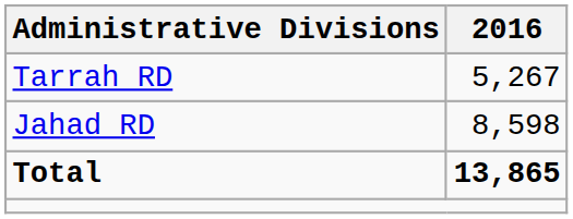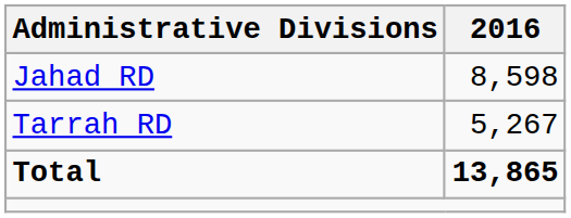 <table class="wikitable">
 <tr>
 <th>Administrative Divisions</th>
 <th>2016</th>
 </tr>
 <tr>
+<td><a href='#'>Jahad RD</a></td>
+<td style="text-align: right;">8,598</td>
+</tr>
+<tr>
 <td><a href='#'>Tarrah RD</a></td>
 <td style="text-align: right;">5,267</td>
-</tr>
-<tr>
-<td><a href='#'>Jahad RD</a></td>
-<td style="text-align: right;">8,598</td>
 </tr>
 <tr>
 <td><strong>Total</strong></td>
 <td style="text-align: right;"><strong>13,865</strong></td>
 </tr>
 <tr>
 <td colspan=2></td>
 </tr>
 </table>
